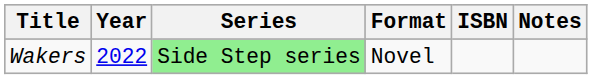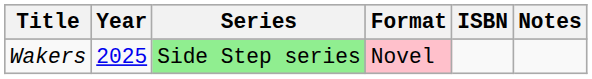 <table class="wikitable sortable">
 <tr>
 <th>Title</th>
 <th>Year</th>
 <th>Series</th>
 <th>Format</th>
 <th>ISBN</th>
 <th class="unsortable">Notes</th>
 </tr>
 <tr>
 <td><em>Wakers</em></td>
-<td><a href='#'>2022</a></td>
+<td><a href='#'>2025</a></td>
 <td style="background: lightgreen;">Side Step series</td>
-<td>Novel</td>
+<td style="background: pink;">Novel</td>
 <td></td>
 <td></td>
 </tr>
 </table>
